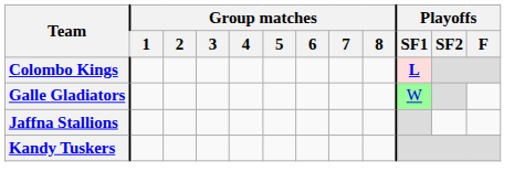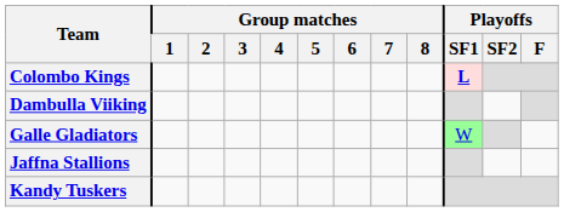 <table class="wikitable" style="border:none">
 <tr>
 <th rowspan="2" style="vertical-align:center;">Team</th>
 <th colspan="8" style="border-left:black solid 2px"><span>Group matches</span></th>
 <th colspan="3" style="border-left:black solid 2px"><span>Playoffs</span></th>
 </tr>
 <tr>
 <th width=25>1</th>
 <th width=25>2</th>
 <th width=25>3</th>
 <th width=25>4</th>
 <th width=25>5</th>
 <th width=25>6</th>
 <th width=25>7</th>
 <th width=25>8</th>
 <th width=25 style="border-left:black solid 2px"><span>SF1</span></th>
 <th width=25><span>SF2</span></th>
 <th width=25><span>F</span></th>
 </tr>
 <tr>
 <th style="text-align:left; border-right:black solid 2px;"><a href='#'>Colombo Kings</a></th>
 <td></td>
 <td></td>
 <td></td>
 <td></td>
 <td></td>
 <td></td>
 <td></td>
 <td></td>
 <td style="border-left:black solid 2px; background:#FDD; color:black; vertical-align:middle; text-align:center;"><strong><a href='#'>L</a></strong></td>
 <td colspan="2" style="background:#dcdcdc;"></td>
+</tr>
+<tr>
+<th style="text-align:left; border-right:black solid 2px;"><a href='#'>Dambulla Viiking</a></th>
+<td></td>
+<td></td>
+<td></td>
+<td></td>
+<td></td>
+<td></td>
+<td></td>
+<td></td>
+<td style="border-left:black solid 2px; background:#dcdcdc;"></td>
+<td></td>
+<td style="background:#dcdcdc;"></td>
 </tr>
 <tr>
 <th style="text-align:left; border-right:black solid 2px;"><a href='#'>Galle Gladiators</a></th>
 <td></td>
 <td></td>
 <td></td>
 <td></td>
 <td></td>
 <td></td>
 <td></td>
 <td></td>
 <td style="border-left:black solid 2px; background:#99FF99; color:black; vertical-align:middle; text-align:center;"><a href='#'>W</a></td>
 <td style="background:#dcdcdc;"></td>
 <td></td>
 </tr>
 <tr>
 <th style="text-align:left; border-right:black solid 2px;"><a href='#'>Jaffna Stallions</a></th>
 <td></td>
 <td></td>
 <td></td>
 <td></td>
 <td></td>
 <td></td>
 <td></td>
 <td></td>
 <td style="border-left:black solid 2px; background:#dcdcdc;"></td>
 <td></td>
 <td></td>
 </tr>
 <tr>
 <th style="text-align:left; border-right:black solid 2px;"><a href='#'>Kandy Tuskers</a></th>
 <td></td>
 <td></td>
 <td></td>
 <td></td>
 <td></td>
 <td></td>
 <td></td>
 <td></td>
 <td colspan="3" style="border-left:black solid 2px; background:#dcdcdc;"></td>
 </tr>
 </table>
